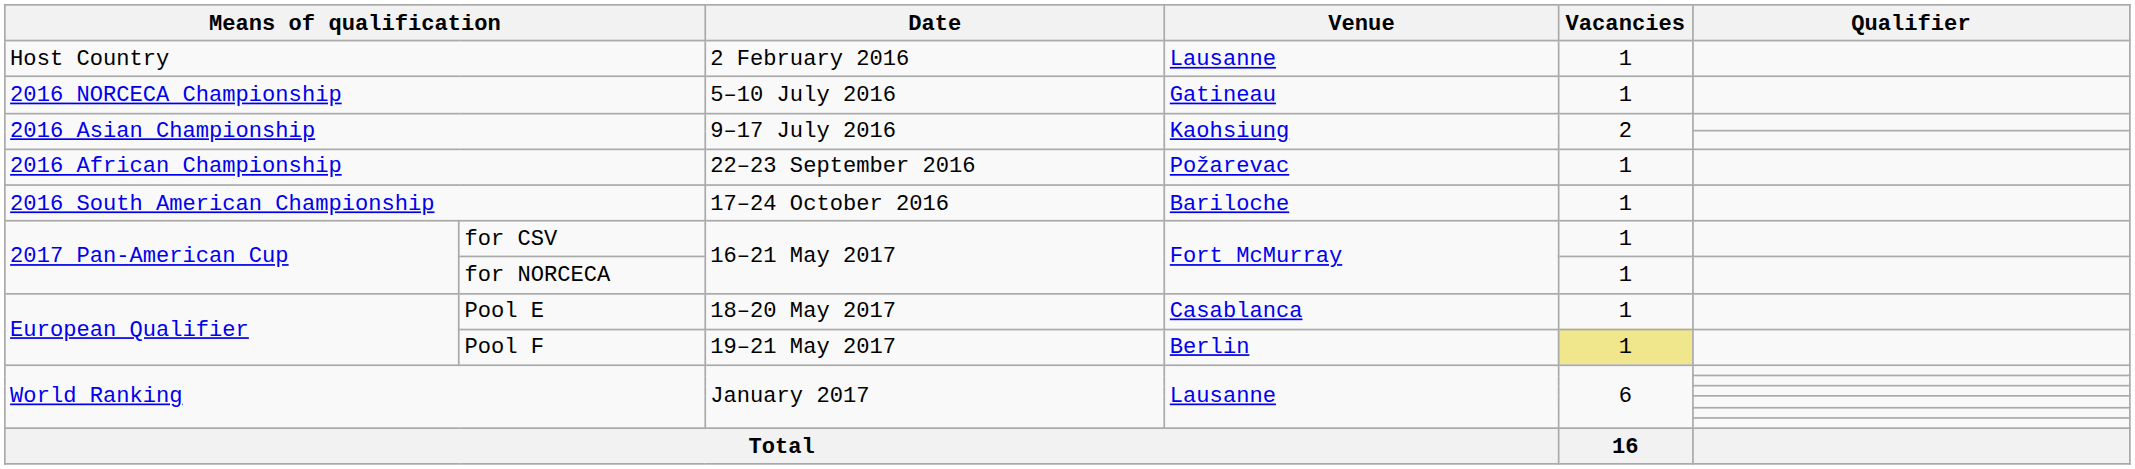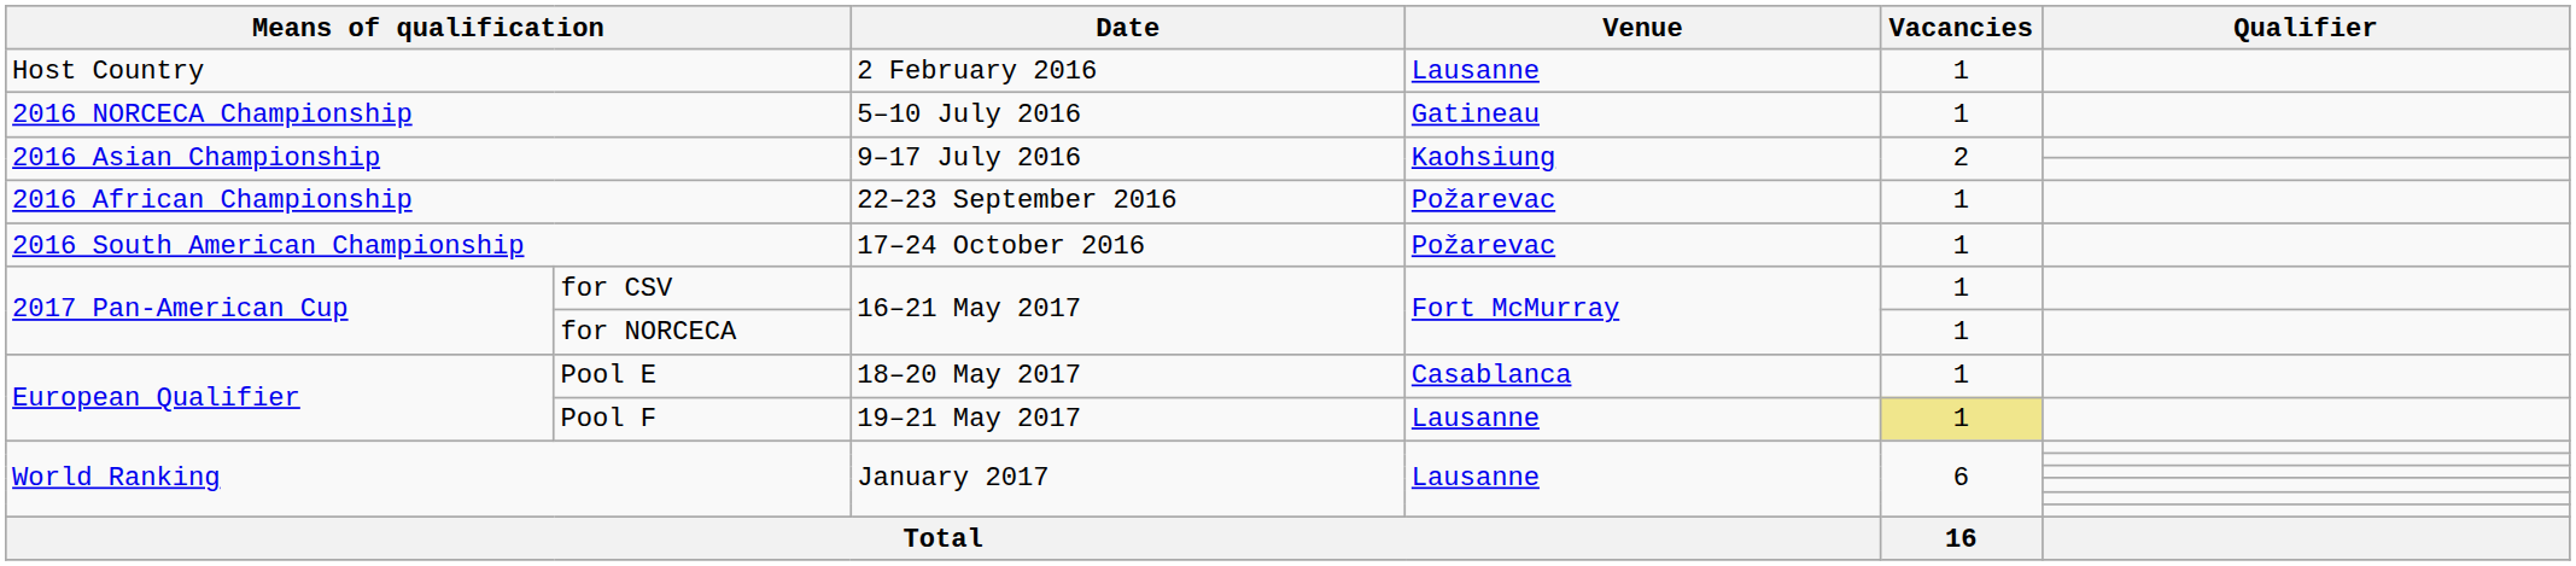 <table class="wikitable">
 <tr>
 <th width=32% colspan="2">Means of qualification</th>
 <th width=21%>Date</th>
 <th width=18%>Venue</th>
 <th width=6%>Vacancies</th>
 <th width=20%>Qualifier</th>
 </tr>
 <tr>
 <td colspan="2">Host Country</td>
 <td>2 February 2016</td>
 <td> <a href='#'>Lausanne</a></td>
 <td align="center">1</td>
 <td></td>
 </tr>
 <tr>
 <td colspan="2"><a href='#'>2016 NORCECA Championship</a></td>
 <td>5–10 July 2016</td>
 <td> <a href='#'>Gatineau</a></td>
 <td align="center">1</td>
 <td></td>
 </tr>
 <tr>
 <td colspan="2" rowspan="2"><a href='#'>2016 Asian Championship</a></td>
 <td rowspan="2">9–17 July 2016</td>
 <td rowspan="2"> <a href='#'>Kaohsiung</a></td>
 <td rowspan="2" align="center">2</td>
 <td></td>
 </tr>
 <tr>
 <td></td>
 </tr>
 <tr>
 <td colspan="2"><a href='#'>2016 African Championship</a></td>
 <td>22–23 September 2016</td>
 <td> <a href='#'>Požarevac</a></td>
 <td align="center">1</td>
 <td></td>
 </tr>
 <tr>
 <td colspan="2"><a href='#'>2016 South American Championship</a></td>
 <td>17–24 October 2016</td>
-<td> <a href='#'>Bariloche</a></td>
+<td> <a href='#'>Požarevac</a></td>
 <td align="center">1</td>
 <td></td>
 </tr>
 <tr>
 <td rowspan="2"><a href='#'>2017 Pan-American Cup</a></td>
 <td>for CSV</td>
 <td rowspan="2">16–21 May 2017</td>
 <td rowspan="2"> <a href='#'>Fort McMurray</a></td>
 <td align="center">1</td>
 <td></td>
 </tr>
 <tr>
 <td>for NORCECA</td>
 <td align="center">1</td>
 <td></td>
 </tr>
 <tr>
 <td rowspan="2"><a href='#'>European Qualifier</a></td>
 <td>Pool E</td>
 <td>18–20 May 2017</td>
 <td> <a href='#'>Casablanca</a></td>
 <td align="center">1</td>
 <td></td>
 </tr>
 <tr>
 <td>Pool F</td>
 <td>19–21 May 2017</td>
-<td> <a href='#'>Berlin</a></td>
+<td> <a href='#'>Lausanne</a></td>
 <td align="center" style="background: khaki;">1</td>
 <td></td>
 </tr>
 <tr>
 <td colspan="2" rowspan="6"><a href='#'>World Ranking</a></td>
 <td rowspan="6">January 2017</td>
 <td rowspan="6"> <a href='#'>Lausanne</a></td>
 <td align="center" rowspan="6">6</td>
 <td></td>
 </tr>
 <tr>
 <td></td>
 </tr>
 <tr>
 <td></td>
 </tr>
 <tr>
 <td></td>
 </tr>
 <tr>
 <td></td>
 </tr>
 <tr>
 <td></td>
 </tr>
 <tr>
 <th colspan="4">Total</th>
 <th>16</th>
 <th></th>
 </tr>
 </table>
